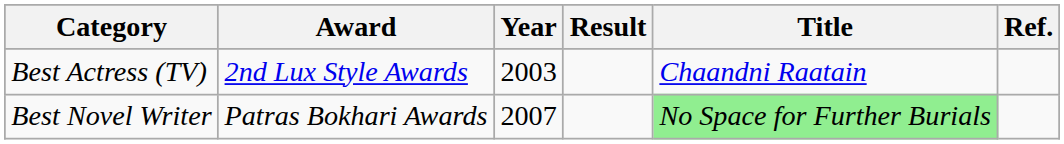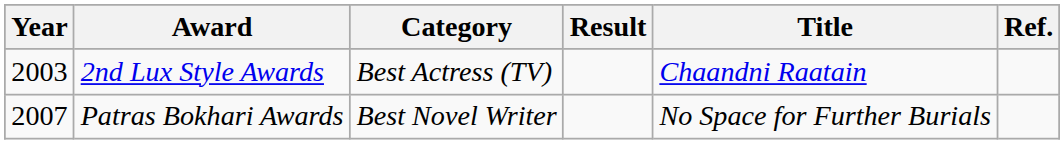 <table class="wikitable">
 <tr>
+<th>Year</th>
+<th>Award</th>
 <th>Category</th>
-<th>Award</th>
-<th>Year</th>
 <th>Result</th>
 <th>Title</th>
 <th>Ref.</th>
 </tr>
 <tr>
+<td>2003</td>
+<td><em><a href='#'>2nd Lux Style Awards</a></em></td>
 <td><em>Best Actress (TV)</em></td>
-<td><em><a href='#'>2nd Lux Style Awards</a></em></td>
-<td>2003</td>
 <td></td>
 <td><em><a href='#'>Chaandni Raatain</a></em></td>
 <td></td>
 </tr>
 <tr>
+<td>2007</td>
+<td><em>Patras Bokhari Awards</em></td>
 <td><em>Best Novel Writer</em></td>
-<td><em>Patras Bokhari Awards</em></td>
-<td>2007</td>
 <td></td>
-<td style="background: lightgreen;"><em>No Space for Further Burials</em></td>
+<td><em>No Space for Further Burials</em></td>
 <td></td>
 </tr>
 </table>
